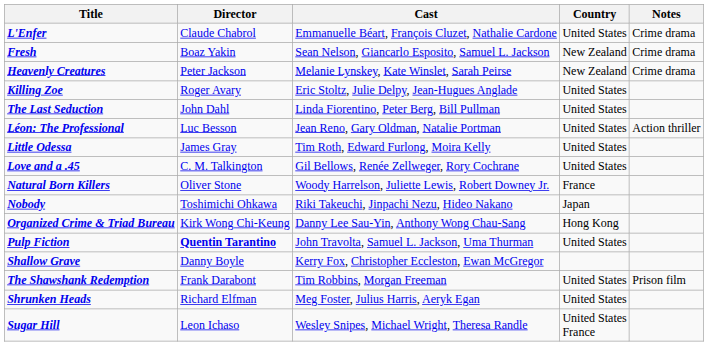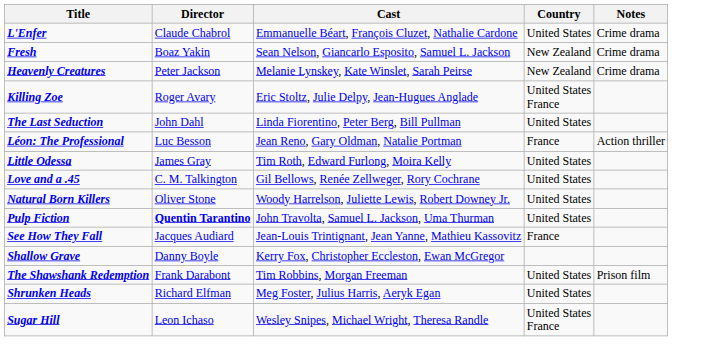 <table class="wikitable">
 <tr>
 <th>Title</th>
 <th>Director</th>
 <th>Cast</th>
 <th>Country</th>
 <th>Notes</th>
 </tr>
 <tr>
 <td><strong><em><a href='#'>L'Enfer</a></em></strong></td>
 <td><a href='#'>Claude Chabrol</a></td>
 <td><a href='#'>Emmanuelle Béart</a>, <a href='#'>François Cluzet</a>, <a href='#'>Nathalie Cardone</a></td>
 <td>United States</td>
 <td>Crime drama</td>
 </tr>
 <tr>
 <td><strong><em><a href='#'>Fresh</a></em></strong></td>
 <td><a href='#'>Boaz Yakin</a></td>
 <td><a href='#'>Sean Nelson</a>, <a href='#'>Giancarlo Esposito</a>, <a href='#'>Samuel L. Jackson</a></td>
 <td>New Zealand</td>
 <td>Crime drama</td>
 </tr>
 <tr>
 <td><strong><em><a href='#'>Heavenly Creatures</a></em></strong></td>
 <td><a href='#'>Peter Jackson</a></td>
 <td><a href='#'>Melanie Lynskey</a>, <a href='#'>Kate Winslet</a>, <a href='#'>Sarah Peirse</a></td>
 <td>New Zealand</td>
 <td>Crime drama</td>
 </tr>
 <tr>
 <td><strong><em><a href='#'>Killing Zoe</a></em></strong></td>
 <td><a href='#'>Roger Avary</a></td>
 <td><a href='#'>Eric Stoltz</a>, <a href='#'>Julie Delpy</a>, <a href='#'>Jean-Hugues Anglade</a></td>
-<td>United States</td>
+<td>United States<br>France</td>
 <td></td>
 </tr>
 <tr>
 <td><strong><em><a href='#'>The Last Seduction</a></em></strong></td>
 <td><a href='#'>John Dahl</a></td>
 <td><a href='#'>Linda Fiorentino</a>, <a href='#'>Peter Berg</a>, <a href='#'>Bill Pullman</a></td>
 <td>United States</td>
 <td></td>
 </tr>
 <tr>
 <td><strong><em><a href='#'>Léon: The Professional</a></em></strong></td>
 <td><a href='#'>Luc Besson</a></td>
 <td><a href='#'>Jean Reno</a>, <a href='#'>Gary Oldman</a>, <a href='#'>Natalie Portman</a></td>
-<td>United States</td>
+<td>France</td>
 <td>Action thriller</td>
 </tr>
 <tr>
 <td><strong><em><a href='#'>Little Odessa</a></em></strong></td>
 <td><a href='#'>James Gray</a></td>
 <td><a href='#'>Tim Roth</a>, <a href='#'>Edward Furlong</a>, <a href='#'>Moira Kelly</a></td>
 <td>United States</td>
 <td></td>
 </tr>
 <tr>
 <td><strong><em><a href='#'>Love and a .45</a></em></strong></td>
 <td><a href='#'>C. M. Talkington</a></td>
 <td><a href='#'>Gil Bellows</a>, <a href='#'>Renée Zellweger</a>, <a href='#'>Rory Cochrane</a></td>
 <td>United States</td>
 <td></td>
 </tr>
 <tr>
 <td><strong><em><a href='#'>Natural Born Killers</a></em></strong></td>
 <td><a href='#'>Oliver Stone</a></td>
 <td><a href='#'>Woody Harrelson</a>, <a href='#'>Juliette Lewis</a>, <a href='#'>Robert Downey Jr.</a></td>
-<td>France</td>
-<td></td>
-</tr>
-<tr>
-<td><strong><em><a href='#'>Nobody</a></em></strong></td>
-<td><a href='#'>Toshimichi Ohkawa</a></td>
-<td><a href='#'>Riki Takeuchi</a>, <a href='#'>Jinpachi Nezu</a>, <a href='#'>Hideo Nakano</a></td>
-<td>Japan</td>
-<td></td>
-</tr>
-<tr>
-<td><strong><em><a href='#'>Organized Crime & Triad Bureau</a></em></strong></td>
-<td><a href='#'>Kirk Wong Chi-Keung</a></td>
-<td><a href='#'>Danny Lee Sau-Yin</a>, <a href='#'>Anthony Wong Chau-Sang</a></td>
-<td>Hong Kong</td>
+<td>United States</td>
 <td></td>
 </tr>
 <tr>
 <td><strong><em><a href='#'>Pulp Fiction</a></em></strong></td>
 <td><strong><a href='#'>Quentin Tarantino</a></strong></td>
 <td><a href='#'>John Travolta</a>, <a href='#'>Samuel L. Jackson</a>, <a href='#'>Uma Thurman</a></td>
 <td>United States</td>
+<td></td>
+</tr>
+<tr>
+<td><strong><em><a href='#'>See How They Fall</a></em></strong></td>
+<td><a href='#'>Jacques Audiard</a></td>
+<td><a href='#'>Jean-Louis Trintignant</a>, <a href='#'>Jean Yanne</a>, <a href='#'>Mathieu Kassovitz</a></td>
+<td>France</td>
 <td></td>
 </tr>
 <tr>
 <td><strong><em><a href='#'>Shallow Grave</a></em></strong></td>
 <td><a href='#'>Danny Boyle</a></td>
 <td><a href='#'>Kerry Fox</a>, <a href='#'>Christopher Eccleston</a>, <a href='#'>Ewan McGregor</a></td>
 <td></td>
 <td></td>
 </tr>
 <tr>
 <td><strong><em><a href='#'>The Shawshank Redemption</a></em></strong></td>
 <td><a href='#'>Frank Darabont</a></td>
 <td><a href='#'>Tim Robbins</a>, <a href='#'>Morgan Freeman</a></td>
 <td>United States</td>
 <td>Prison film</td>
 </tr>
 <tr>
 <td><strong><em><a href='#'>Shrunken Heads</a></em></strong></td>
 <td><a href='#'>Richard Elfman</a></td>
 <td><a href='#'>Meg Foster</a>, <a href='#'>Julius Harris</a>, <a href='#'>Aeryk Egan</a></td>
 <td>United States</td>
 <td></td>
 </tr>
 <tr>
 <td><strong><em><a href='#'>Sugar Hill</a></em></strong></td>
 <td><a href='#'>Leon Ichaso</a></td>
 <td><a href='#'>Wesley Snipes</a>, <a href='#'>Michael Wright</a>, <a href='#'>Theresa Randle</a></td>
 <td>United States<br>France</td>
 <td></td>
 </tr>
 </table>
